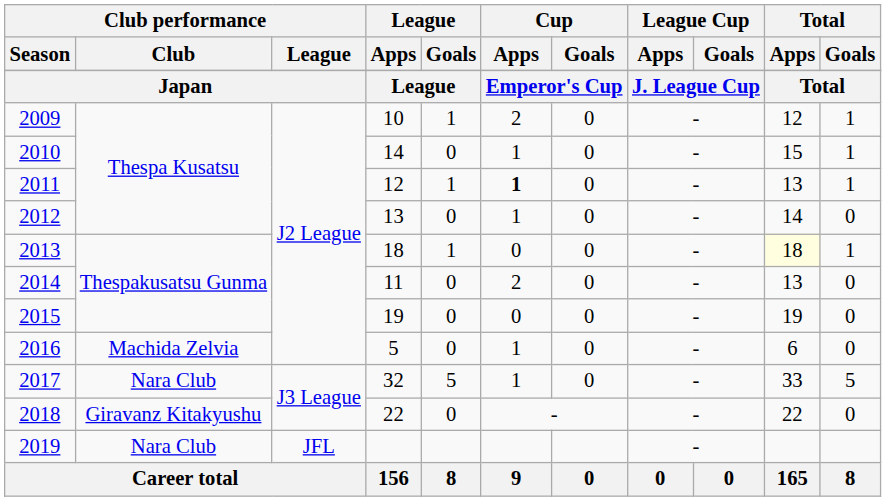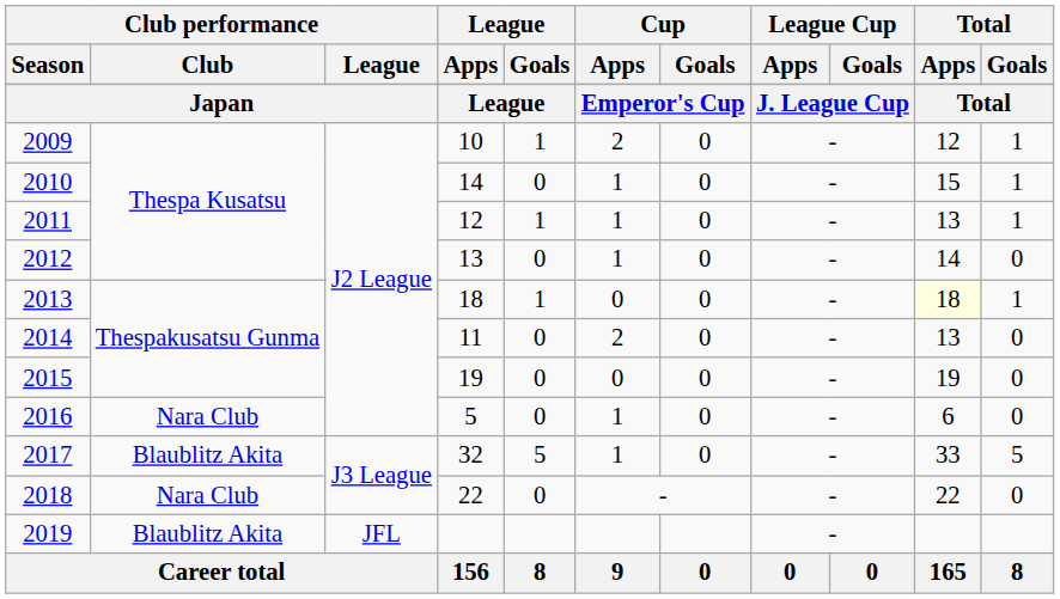 <table class="wikitable" style="text-align:center">
 <tr>
 <th colspan=3>Club performance</th>
 <th colspan=2>League</th>
 <th colspan=2>Cup</th>
 <th colspan=2>League Cup</th>
 <th colspan=2>Total</th>
 </tr>
 <tr>
 <th>Season</th>
 <th>Club</th>
 <th>League</th>
 <th>Apps</th>
 <th>Goals</th>
 <th>Apps</th>
 <th>Goals</th>
 <th>Apps</th>
 <th>Goals</th>
 <th>Apps</th>
 <th>Goals</th>
 </tr>
 <tr>
 </tr>
 <tr>
 <th colspan=3>Japan</th>
 <th colspan=2>League</th>
 <th colspan=2><a href='#'>Emperor's Cup</a></th>
 <th colspan=2><a href='#'>J. League Cup</a></th>
 <th colspan=2>Total</th>
 </tr>
 <tr>
 <td><a href='#'>2009</a></td>
 <td rowspan="4"><a href='#'>Thespa Kusatsu</a></td>
 <td rowspan="8"><a href='#'>J2 League</a></td>
 <td>10</td>
 <td>1</td>
 <td>2</td>
 <td>0</td>
 <td colspan="2">-</td>
 <td>12</td>
 <td>1</td>
 </tr>
 <tr>
 <td><a href='#'>2010</a></td>
 <td>14</td>
 <td>0</td>
 <td>1</td>
 <td>0</td>
 <td colspan="2">-</td>
 <td>15</td>
 <td>1</td>
 </tr>
 <tr>
 <td><a href='#'>2011</a></td>
 <td>12</td>
 <td>1</td>
-<td><strong>1</strong></td>
+<td>1</td>
 <td>0</td>
 <td colspan="2">-</td>
 <td>13</td>
 <td>1</td>
 </tr>
 <tr>
 <td><a href='#'>2012</a></td>
 <td>13</td>
 <td>0</td>
 <td>1</td>
 <td>0</td>
 <td colspan="2">-</td>
 <td>14</td>
 <td>0</td>
 </tr>
 <tr>
 <td><a href='#'>2013</a></td>
 <td rowspan="3"><a href='#'>Thespakusatsu Gunma</a></td>
 <td>18</td>
 <td>1</td>
 <td>0</td>
 <td>0</td>
 <td colspan="2">-</td>
 <td style="background: lightyellow;">18</td>
 <td>1</td>
 </tr>
 <tr>
 <td><a href='#'>2014</a></td>
 <td>11</td>
 <td>0</td>
 <td>2</td>
 <td>0</td>
 <td colspan="2">-</td>
 <td>13</td>
 <td>0</td>
 </tr>
 <tr>
 <td><a href='#'>2015</a></td>
 <td>19</td>
 <td>0</td>
 <td>0</td>
 <td>0</td>
 <td colspan="2">-</td>
 <td>19</td>
 <td>0</td>
 </tr>
 <tr>
 <td><a href='#'>2016</a></td>
-<td><a href='#'>Machida Zelvia</a></td>
+<td><a href='#'>Nara Club</a></td>
 <td>5</td>
 <td>0</td>
 <td>1</td>
 <td>0</td>
 <td colspan="2">-</td>
 <td>6</td>
 <td>0</td>
 </tr>
 <tr>
 <td><a href='#'>2017</a></td>
-<td><a href='#'>Nara Club</a></td>
+<td><a href='#'>Blaublitz Akita</a></td>
 <td rowspan="2"><a href='#'>J3 League</a></td>
 <td>32</td>
 <td>5</td>
 <td>1</td>
 <td>0</td>
 <td colspan="2">-</td>
 <td>33</td>
 <td>5</td>
 </tr>
 <tr>
 <td><a href='#'>2018</a></td>
-<td><a href='#'>Giravanz Kitakyushu</a></td>
+<td><a href='#'>Nara Club</a></td>
 <td>22</td>
 <td>0</td>
 <td colspan="2">-</td>
 <td colspan="2">-</td>
 <td>22</td>
 <td>0</td>
 </tr>
 <tr>
 <td><a href='#'>2019</a></td>
-<td><a href='#'>Nara Club</a></td>
+<td><a href='#'>Blaublitz Akita</a></td>
 <td rowspan="1"><a href='#'>JFL</a></td>
 <td></td>
 <td></td>
 <td></td>
 <td></td>
 <td colspan="2">-</td>
 <td></td>
 <td></td>
 </tr>
 <tr>
 <th colspan=3>Career total</th>
 <th>156</th>
 <th>8</th>
 <th>9</th>
 <th>0</th>
 <th>0</th>
 <th>0</th>
 <th>165</th>
 <th>8</th>
 </tr>
 </table>
